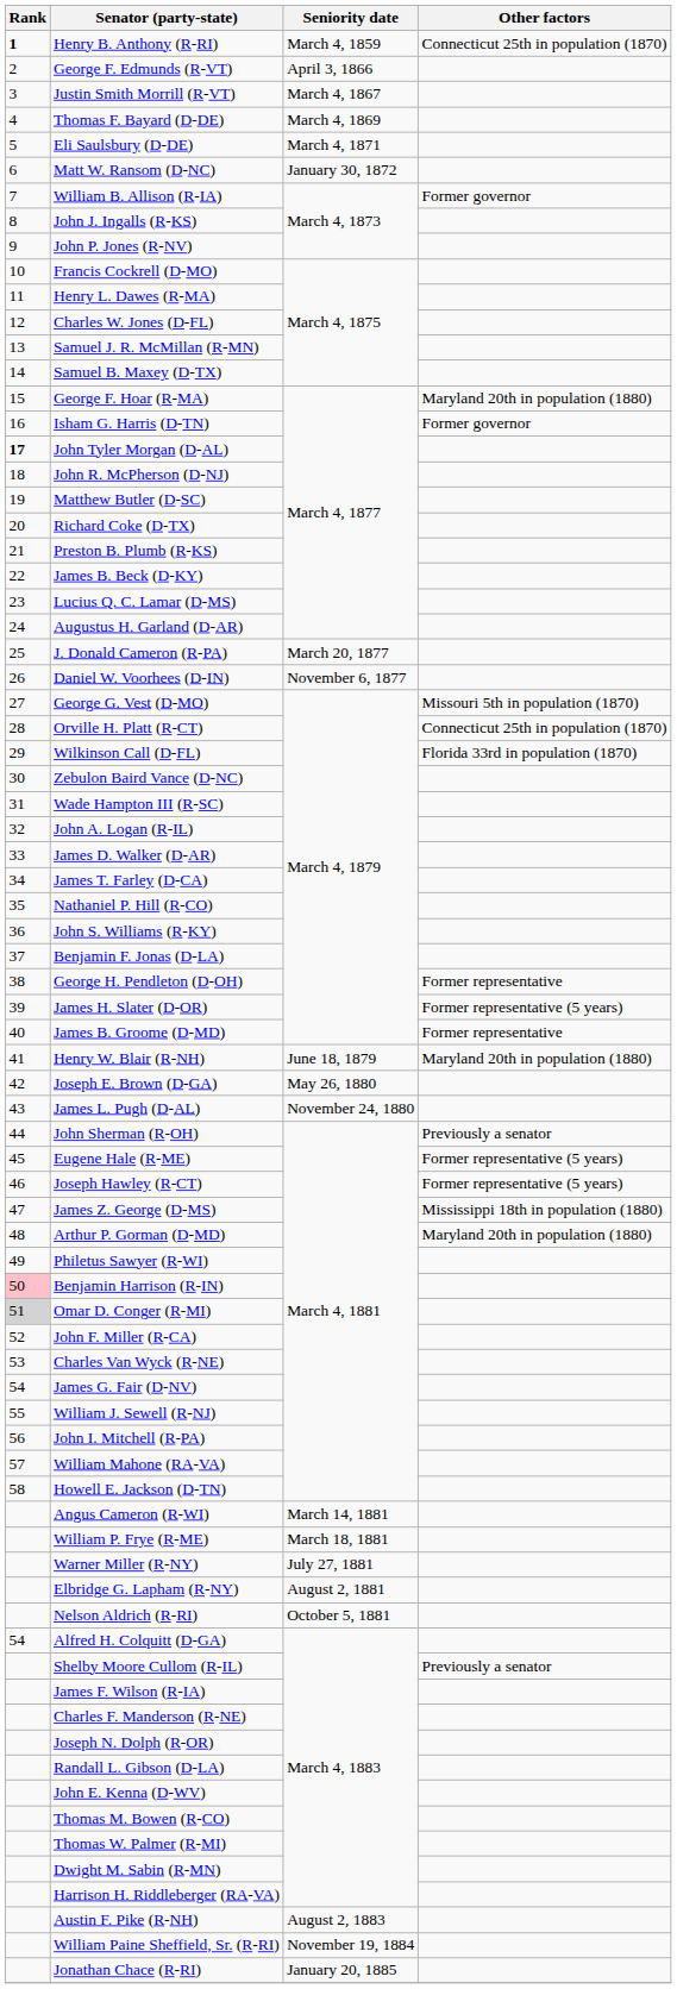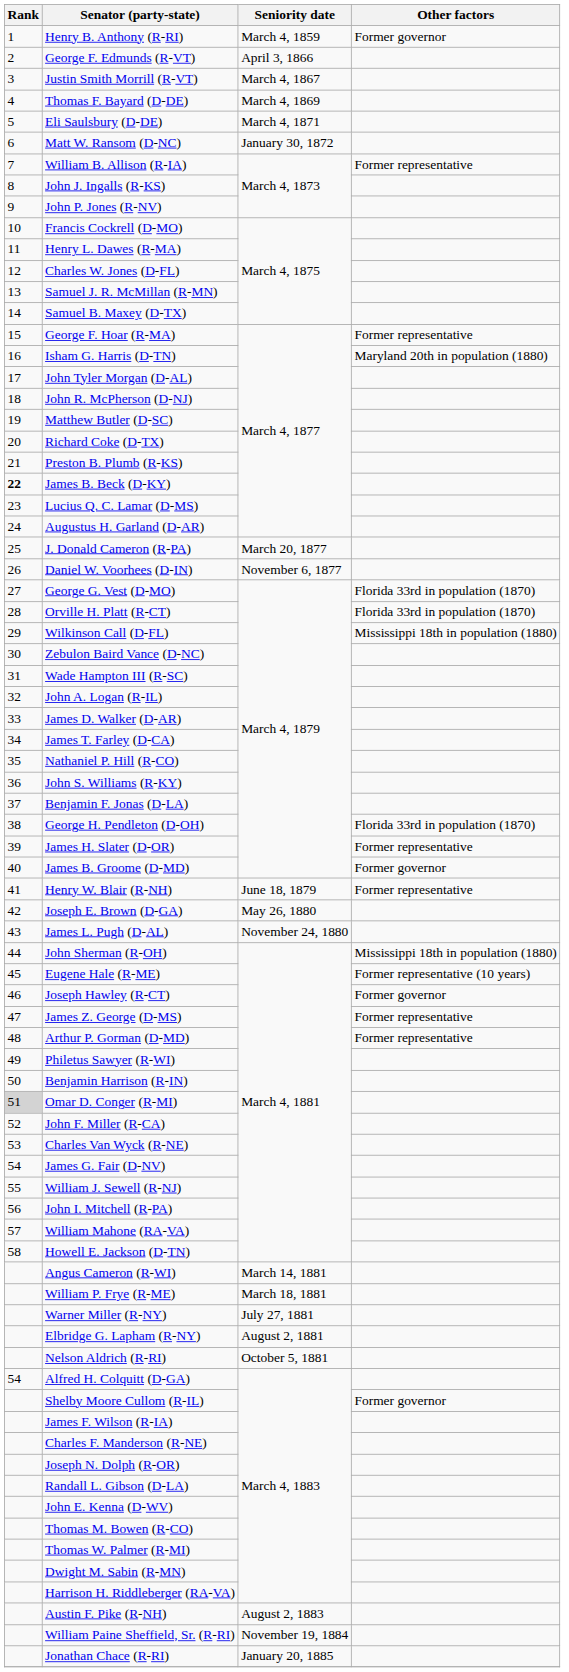 <table class=wikitable>
 <tr valign=bottom>
 <th>Rank</th>
 <th>Senator (party-state)</th>
 <th>Seniority date</th>
 <th>Other factors</th>
 </tr>
 <tr>
-<td><strong>1</strong></td>
+<td>1</td>
 <td><a href='#'>Henry B. Anthony</a> (<a href='#'>R</a>-<a href='#'>RI</a>)</td>
 <td>March 4, 1859</td>
-<td>Connecticut 25th in population (1870)</td>
+<td>Former governor</td>
 </tr>
 <tr>
 <td>2</td>
 <td><a href='#'>George F. Edmunds</a> (<a href='#'>R</a>-<a href='#'>VT</a>)</td>
 <td>April 3, 1866</td>
 <td></td>
 </tr>
 <tr>
 <td>3</td>
 <td><a href='#'>Justin Smith Morrill</a> (<a href='#'>R</a>-<a href='#'>VT</a>)</td>
 <td>March 4, 1867</td>
 <td></td>
 </tr>
 <tr>
 <td>4</td>
 <td><a href='#'>Thomas F. Bayard</a> (<a href='#'>D</a>-<a href='#'>DE</a>)</td>
 <td>March 4, 1869</td>
 <td></td>
 </tr>
 <tr>
 <td>5</td>
 <td><a href='#'>Eli Saulsbury</a> (<a href='#'>D</a>-<a href='#'>DE</a>)</td>
 <td>March 4, 1871</td>
 <td></td>
 </tr>
 <tr>
 <td>6</td>
 <td><a href='#'>Matt W. Ransom</a> (<a href='#'>D</a>-<a href='#'>NC</a>)</td>
 <td>January 30, 1872</td>
 <td></td>
 </tr>
 <tr>
 <td>7</td>
 <td><a href='#'>William B. Allison</a> (<a href='#'>R</a>-<a href='#'>IA</a>)</td>
 <td rowspan=3>March 4, 1873</td>
-<td>Former governor</td>
+<td>Former representative</td>
 </tr>
 <tr>
 <td>8</td>
 <td><a href='#'>John J. Ingalls</a> (<a href='#'>R</a>-<a href='#'>KS</a>)</td>
 <td></td>
 </tr>
 <tr>
 <td>9</td>
 <td><a href='#'>John P. Jones</a> (<a href='#'>R</a>-<a href='#'>NV</a>)</td>
 <td></td>
 </tr>
 <tr>
 <td>10</td>
 <td><a href='#'>Francis Cockrell</a> (<a href='#'>D</a>-<a href='#'>MO</a>)</td>
 <td rowspan=5>March 4, 1875</td>
 <td></td>
 </tr>
 <tr>
 <td>11</td>
 <td><a href='#'>Henry L. Dawes</a> (<a href='#'>R</a>-<a href='#'>MA</a>)</td>
 <td></td>
 </tr>
 <tr>
 <td>12</td>
 <td><a href='#'>Charles W. Jones</a> (<a href='#'>D</a>-<a href='#'>FL</a>)</td>
 <td></td>
 </tr>
 <tr>
 <td>13</td>
 <td><a href='#'>Samuel J. R. McMillan</a> (<a href='#'>R</a>-<a href='#'>MN</a>)</td>
 <td></td>
 </tr>
 <tr>
 <td>14</td>
 <td><a href='#'>Samuel B. Maxey</a> (<a href='#'>D</a>-<a href='#'>TX</a>)</td>
 <td></td>
 </tr>
 <tr>
 <td>15</td>
 <td><a href='#'>George F. Hoar</a> (<a href='#'>R</a>-<a href='#'>MA</a>)</td>
 <td rowspan=10>March 4, 1877</td>
-<td>Maryland 20th in population (1880)</td>
+<td>Former representative</td>
 </tr>
 <tr>
 <td>16</td>
 <td><a href='#'>Isham G. Harris</a> (<a href='#'>D</a>-<a href='#'>TN</a>)</td>
-<td>Former governor</td>
+<td>Maryland 20th in population (1880)</td>
 </tr>
 <tr>
-<td><strong>17</strong></td>
+<td>17</td>
 <td><a href='#'>John Tyler Morgan</a> (<a href='#'>D</a>-<a href='#'>AL</a>)</td>
 <td></td>
 </tr>
 <tr>
 <td>18</td>
 <td><a href='#'>John R. McPherson</a> (<a href='#'>D</a>-<a href='#'>NJ</a>)</td>
 <td></td>
 </tr>
 <tr>
 <td>19</td>
 <td><a href='#'>Matthew Butler</a> (<a href='#'>D</a>-<a href='#'>SC</a>)</td>
 <td></td>
 </tr>
 <tr>
 <td>20</td>
 <td><a href='#'>Richard Coke</a> (<a href='#'>D</a>-<a href='#'>TX</a>)</td>
 <td></td>
 </tr>
 <tr>
 <td>21</td>
 <td><a href='#'>Preston B. Plumb</a> (<a href='#'>R</a>-<a href='#'>KS</a>)</td>
 <td></td>
 </tr>
 <tr>
-<td>22</td>
+<td><strong>22</strong></td>
 <td><a href='#'>James B. Beck</a> (<a href='#'>D</a>-<a href='#'>KY</a>)</td>
 <td></td>
 </tr>
 <tr>
 <td>23</td>
 <td><a href='#'>Lucius Q. C. Lamar</a> (<a href='#'>D</a>-<a href='#'>MS</a>)</td>
 <td></td>
 </tr>
 <tr>
 <td>24</td>
 <td><a href='#'>Augustus H. Garland</a> (<a href='#'>D</a>-<a href='#'>AR</a>)</td>
 <td></td>
 </tr>
 <tr>
 <td>25</td>
 <td><a href='#'>J. Donald Cameron</a> (<a href='#'>R</a>-<a href='#'>PA</a>)</td>
 <td>March 20, 1877</td>
 <td></td>
 </tr>
 <tr>
 <td>26</td>
 <td><a href='#'>Daniel W. Voorhees</a> (<a href='#'>D</a>-<a href='#'>IN</a>)</td>
 <td>November 6, 1877</td>
 <td></td>
 </tr>
 <tr>
 <td>27</td>
 <td><a href='#'>George G. Vest</a> (<a href='#'>D</a>-<a href='#'>MO</a>)</td>
 <td rowspan=14>March 4, 1879</td>
-<td>Missouri 5th in population (1870)</td>
+<td>Florida 33rd in population (1870)</td>
 </tr>
 <tr>
 <td>28</td>
 <td><a href='#'>Orville H. Platt</a> (<a href='#'>R</a>-<a href='#'>CT</a>)</td>
-<td>Connecticut 25th in population (1870)</td>
+<td>Florida 33rd in population (1870)</td>
 </tr>
 <tr>
 <td>29</td>
 <td><a href='#'>Wilkinson Call</a> (<a href='#'>D</a>-<a href='#'>FL</a>)</td>
-<td>Florida 33rd in population (1870)</td>
+<td>Mississippi 18th in population (1880)</td>
 </tr>
 <tr>
 <td>30</td>
 <td><a href='#'>Zebulon Baird Vance</a> (<a href='#'>D</a>-<a href='#'>NC</a>)</td>
 <td></td>
 </tr>
 <tr>
 <td>31</td>
 <td><a href='#'>Wade Hampton III</a> (<a href='#'>R</a>-<a href='#'>SC</a>)</td>
 <td></td>
 </tr>
 <tr>
 <td>32</td>
 <td><a href='#'>John A. Logan</a> (<a href='#'>R</a>-<a href='#'>IL</a>)</td>
 <td></td>
 </tr>
 <tr>
 <td>33</td>
 <td><a href='#'>James D. Walker</a> (<a href='#'>D</a>-<a href='#'>AR</a>)</td>
 <td></td>
 </tr>
 <tr>
 <td>34</td>
 <td><a href='#'>James T. Farley</a> (<a href='#'>D</a>-<a href='#'>CA</a>)</td>
 <td></td>
 </tr>
 <tr>
 <td>35</td>
 <td><a href='#'>Nathaniel P. Hill</a> (<a href='#'>R</a>-<a href='#'>CO</a>)</td>
 <td></td>
 </tr>
 <tr>
 <td>36</td>
 <td><a href='#'>John S. Williams</a> (<a href='#'>R</a>-<a href='#'>KY</a>)</td>
 <td></td>
 </tr>
 <tr>
 <td>37</td>
 <td><a href='#'>Benjamin F. Jonas</a> (<a href='#'>D</a>-<a href='#'>LA</a>)</td>
 <td></td>
 </tr>
 <tr>
 <td>38</td>
 <td><a href='#'>George H. Pendleton</a> (<a href='#'>D</a>-<a href='#'>OH</a>)</td>
-<td>Former representative</td>
+<td>Florida 33rd in population (1870)</td>
 </tr>
 <tr>
 <td>39</td>
 <td><a href='#'>James H. Slater</a> (<a href='#'>D</a>-<a href='#'>OR</a>)</td>
-<td>Former representative (5 years)</td>
+<td>Former representative</td>
 </tr>
 <tr>
 <td>40</td>
 <td><a href='#'>James B. Groome</a> (<a href='#'>D</a>-<a href='#'>MD</a>)</td>
-<td>Former representative</td>
+<td>Former governor</td>
 </tr>
 <tr>
 <td>41</td>
 <td><a href='#'>Henry W. Blair</a> (<a href='#'>R</a>-<a href='#'>NH</a>)</td>
 <td>June 18, 1879</td>
-<td>Maryland 20th in population (1880)</td>
+<td>Former representative</td>
 </tr>
 <tr>
 <td>42</td>
 <td><a href='#'>Joseph E. Brown</a> (<a href='#'>D</a>-<a href='#'>GA</a>)</td>
 <td>May 26, 1880</td>
 <td></td>
 </tr>
 <tr>
 <td>43</td>
 <td><a href='#'>James L. Pugh</a> (<a href='#'>D</a>-<a href='#'>AL</a>)</td>
 <td>November 24, 1880</td>
 <td></td>
 </tr>
 <tr>
 <td>44</td>
 <td><a href='#'>John Sherman</a> (<a href='#'>R</a>-<a href='#'>OH</a>)</td>
 <td rowspan=15>March 4, 1881</td>
-<td>Previously a senator</td>
+<td>Mississippi 18th in population (1880)</td>
 </tr>
 <tr>
 <td>45</td>
 <td><a href='#'>Eugene Hale</a> (<a href='#'>R</a>-<a href='#'>ME</a>)</td>
-<td>Former representative (5 years)</td>
+<td>Former representative (10 years)</td>
 </tr>
 <tr>
 <td>46</td>
 <td><a href='#'>Joseph Hawley</a> (<a href='#'>R</a>-<a href='#'>CT</a>)</td>
-<td>Former representative (5 years)</td>
+<td>Former governor</td>
 </tr>
 <tr>
 <td>47</td>
 <td><a href='#'>James Z. George</a> (<a href='#'>D</a>-<a href='#'>MS</a>)</td>
-<td>Mississippi 18th in population (1880)</td>
+<td>Former representative</td>
 </tr>
 <tr>
 <td>48</td>
 <td><a href='#'>Arthur P. Gorman</a> (<a href='#'>D</a>-<a href='#'>MD</a>)</td>
-<td>Maryland 20th in population (1880)</td>
+<td>Former representative</td>
 </tr>
 <tr>
 <td>49</td>
 <td><a href='#'>Philetus Sawyer</a> (<a href='#'>R</a>-<a href='#'>WI</a>)</td>
 <td></td>
 </tr>
 <tr>
-<td style="background: pink;">50</td>
+<td>50</td>
 <td><a href='#'>Benjamin Harrison</a> (<a href='#'>R</a>-<a href='#'>IN</a>)</td>
 <td></td>
 </tr>
 <tr>
 <td style="background: lightgrey;">51</td>
 <td><a href='#'>Omar D. Conger</a> (<a href='#'>R</a>-<a href='#'>MI</a>)</td>
 <td></td>
 </tr>
 <tr>
 <td>52</td>
 <td><a href='#'>John F. Miller</a> (<a href='#'>R</a>-<a href='#'>CA</a>)</td>
 <td></td>
 </tr>
 <tr>
 <td>53</td>
 <td><a href='#'>Charles Van Wyck</a> (<a href='#'>R</a>-<a href='#'>NE</a>)</td>
 <td></td>
 </tr>
 <tr>
 <td>54</td>
 <td><a href='#'>James G. Fair</a> (<a href='#'>D</a>-<a href='#'>NV</a>)</td>
 <td></td>
 </tr>
 <tr>
 <td>55</td>
 <td><a href='#'>William J. Sewell</a> (<a href='#'>R</a>-<a href='#'>NJ</a>)</td>
 <td></td>
 </tr>
 <tr>
 <td>56</td>
 <td><a href='#'>John I. Mitchell</a> (<a href='#'>R</a>-<a href='#'>PA</a>)</td>
 <td></td>
 </tr>
 <tr>
 <td>57</td>
 <td><a href='#'>William Mahone</a> (<a href='#'>RA</a>-<a href='#'>VA</a>)</td>
 <td></td>
 </tr>
 <tr>
 <td>58</td>
 <td><a href='#'>Howell E. Jackson</a> (<a href='#'>D</a>-<a href='#'>TN</a>)</td>
 <td></td>
 </tr>
 <tr>
 <td></td>
 <td><a href='#'>Angus Cameron</a> (<a href='#'>R</a>-<a href='#'>WI</a>)</td>
 <td>March 14, 1881</td>
 <td></td>
 </tr>
 <tr>
 <td></td>
 <td><a href='#'>William P. Frye</a> (<a href='#'>R</a>-<a href='#'>ME</a>)</td>
 <td>March 18, 1881</td>
 <td></td>
 </tr>
 <tr>
 <td></td>
 <td><a href='#'>Warner Miller</a> (<a href='#'>R</a>-<a href='#'>NY</a>)</td>
 <td>July 27, 1881</td>
 <td></td>
 </tr>
 <tr>
 <td></td>
 <td><a href='#'>Elbridge G. Lapham</a> (<a href='#'>R</a>-<a href='#'>NY</a>)</td>
 <td>August 2, 1881</td>
 <td></td>
 </tr>
 <tr>
 <td></td>
 <td><a href='#'>Nelson Aldrich</a> (<a href='#'>R</a>-<a href='#'>RI</a>)</td>
 <td>October 5, 1881</td>
 <td></td>
 </tr>
 <tr>
 <td>54</td>
 <td><a href='#'>Alfred H. Colquitt</a> (<a href='#'>D</a>-<a href='#'>GA</a>)</td>
 <td rowspan=11>March 4, 1883</td>
 <td></td>
 </tr>
 <tr>
 <td></td>
 <td><a href='#'>Shelby Moore Cullom</a> (<a href='#'>R</a>-<a href='#'>IL</a>)</td>
-<td>Previously a senator</td>
+<td>Former governor</td>
 </tr>
 <tr>
 <td></td>
 <td><a href='#'>James F. Wilson</a> (<a href='#'>R</a>-<a href='#'>IA</a>)</td>
 <td></td>
 </tr>
 <tr>
 <td></td>
 <td><a href='#'>Charles F. Manderson</a> (<a href='#'>R</a>-<a href='#'>NE</a>)</td>
 <td></td>
 </tr>
 <tr>
 <td></td>
 <td><a href='#'>Joseph N. Dolph</a> (<a href='#'>R</a>-<a href='#'>OR</a>)</td>
 <td></td>
 </tr>
 <tr>
 <td></td>
 <td><a href='#'>Randall L. Gibson</a> (<a href='#'>D</a>-<a href='#'>LA</a>)</td>
 <td></td>
 </tr>
 <tr>
 <td></td>
 <td><a href='#'>John E. Kenna</a> (<a href='#'>D</a>-<a href='#'>WV</a>)</td>
 <td></td>
 </tr>
 <tr>
 <td></td>
 <td><a href='#'>Thomas M. Bowen</a> (<a href='#'>R</a>-<a href='#'>CO</a>)</td>
 <td></td>
 </tr>
 <tr>
 <td></td>
 <td><a href='#'>Thomas W. Palmer</a> (<a href='#'>R</a>-<a href='#'>MI</a>)</td>
 <td></td>
 </tr>
 <tr>
 <td></td>
 <td><a href='#'>Dwight M. Sabin</a> (<a href='#'>R</a>-<a href='#'>MN</a>)</td>
 <td></td>
 </tr>
 <tr>
 <td></td>
 <td><a href='#'>Harrison H. Riddleberger</a> (<a href='#'>RA</a>-<a href='#'>VA</a>)</td>
 <td></td>
 </tr>
 <tr>
 <td></td>
 <td><a href='#'>Austin F. Pike</a> (<a href='#'>R</a>-<a href='#'>NH</a>)</td>
 <td>August 2, 1883</td>
 <td></td>
 </tr>
 <tr>
 <td></td>
 <td><a href='#'>William Paine Sheffield, Sr.</a> (<a href='#'>R</a>-<a href='#'>RI</a>)</td>
 <td>November 19, 1884</td>
 <td></td>
 </tr>
 <tr>
 <td></td>
 <td><a href='#'>Jonathan Chace</a> (<a href='#'>R</a>-<a href='#'>RI</a>)</td>
 <td>January 20, 1885</td>
 <td></td>
 </tr>
 <tr>
 </tr>
 </table>
